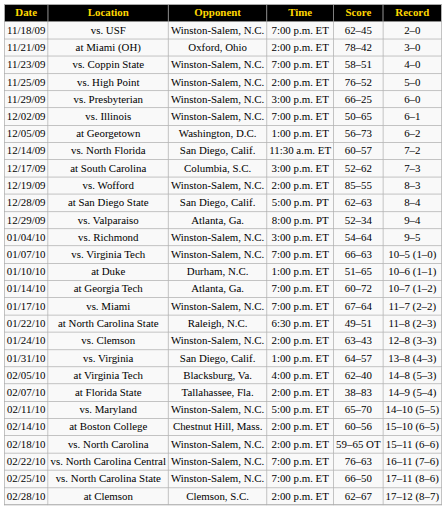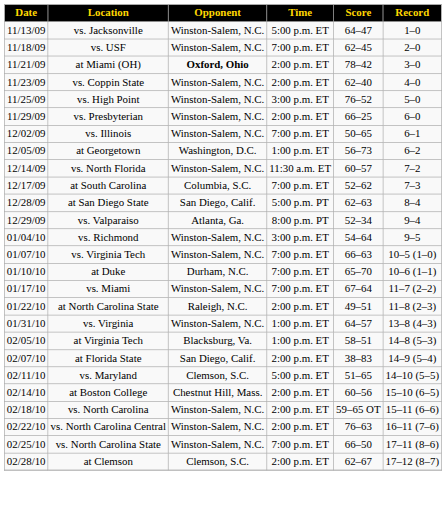 <table class="wikitable" style="text-align:center">
 <tr>
 <th style=" background:black;color:gold;">Date</th>
 <th style=" background:black;color:gold;">Location</th>
 <th style=" background:black;color:gold;">Opponent</th>
 <th style=" background:black;color:gold;">Time</th>
 <th style=" background:black;color:gold;">Score</th>
 <th style=" background:black;color:gold;">Record</th>
+</tr>
+<tr>
+<td>11/13/09</td>
+<td>vs. Jacksonville</td>
+<td>Winston-Salem, N.C.</td>
+<td>5:00 p.m. ET</td>
+<td>64–47</td>
+<td>1–0</td>
 </tr>
 <tr>
 <td>11/18/09</td>
 <td>vs. USF</td>
 <td>Winston-Salem, N.C.</td>
 <td>7:00 p.m. ET</td>
 <td>62–45</td>
 <td>2–0</td>
 </tr>
 <tr>
 <td>11/21/09</td>
 <td>at Miami (OH)</td>
-<td>Oxford, Ohio</td>
+<td><strong>Oxford, Ohio</strong></td>
 <td>2:00 p.m. ET</td>
 <td>78–42</td>
 <td>3–0</td>
 </tr>
 <tr>
 <td>11/23/09</td>
 <td>vs. Coppin State</td>
 <td>Winston-Salem, N.C.</td>
-<td>7:00 p.m. ET</td>
-<td>58–51</td>
+<td>2:00 p.m. ET</td>
+<td>62–40</td>
 <td>4–0</td>
 </tr>
 <tr>
 <td>11/25/09</td>
 <td>vs. High Point</td>
 <td>Winston-Salem, N.C.</td>
-<td>2:00 p.m. ET</td>
+<td>3:00 p.m. ET</td>
 <td>76–52</td>
 <td>5–0</td>
 </tr>
 <tr>
 <td>11/29/09</td>
 <td>vs. Presbyterian</td>
 <td>Winston-Salem, N.C.</td>
-<td>3:00 p.m. ET</td>
+<td>2:00 p.m. ET</td>
 <td>66–25</td>
 <td>6–0</td>
 </tr>
 <tr>
 <td>12/02/09</td>
 <td>vs. Illinois</td>
 <td>Winston-Salem, N.C.</td>
 <td>7:00 p.m. ET</td>
 <td>50–65</td>
 <td>6–1</td>
 </tr>
 <tr>
 <td>12/05/09</td>
 <td>at Georgetown</td>
 <td>Washington, D.C.</td>
 <td>1:00 p.m. ET</td>
 <td>56–73</td>
 <td>6–2</td>
 </tr>
 <tr>
 <td>12/14/09</td>
 <td>vs. North Florida</td>
-<td>San Diego, Calif.</td>
+<td>Winston-Salem, N.C.</td>
 <td>11:30 a.m. ET</td>
 <td>60–57</td>
 <td>7–2</td>
 </tr>
 <tr>
 <td>12/17/09</td>
 <td>at South Carolina</td>
 <td>Columbia, S.C.</td>
-<td>3:00 p.m. ET</td>
+<td>7:00 p.m. ET</td>
 <td>52–62</td>
 <td>7–3</td>
-</tr>
-<tr>
-<td>12/19/09</td>
-<td>vs. Wofford</td>
-<td>Winston-Salem, N.C.</td>
-<td>2:00 p.m. ET</td>
-<td>85–55</td>
-<td>8–3</td>
 </tr>
 <tr>
 <td>12/28/09</td>
 <td>at San Diego State</td>
 <td>San Diego, Calif.</td>
 <td>5:00 p.m. PT</td>
 <td>62–63</td>
 <td>8–4</td>
 </tr>
 <tr>
 <td>12/29/09</td>
 <td>vs. Valparaiso</td>
 <td>Atlanta, Ga.</td>
 <td>8:00 p.m. PT</td>
 <td>52–34</td>
 <td>9–4</td>
 </tr>
 <tr>
 <td>01/04/10</td>
 <td>vs. Richmond</td>
 <td>Winston-Salem, N.C.</td>
 <td>3:00 p.m. ET</td>
 <td>54–64</td>
 <td>9–5</td>
 </tr>
 <tr>
 <td>01/07/10</td>
 <td>vs. Virginia Tech</td>
 <td>Winston-Salem, N.C.</td>
 <td>7:00 p.m. ET</td>
 <td>66–63</td>
 <td>10–5 (1–0)</td>
 </tr>
 <tr>
 <td>01/10/10</td>
 <td>at Duke</td>
 <td>Durham, N.C.</td>
-<td>1:00 p.m. ET</td>
-<td>51–65</td>
+<td>7:00 p.m. ET</td>
+<td>65–70</td>
 <td>10–6 (1–1)</td>
-</tr>
-<tr>
-<td>01/14/10</td>
-<td>at Georgia Tech</td>
-<td>Atlanta, Ga.</td>
-<td>7:00 p.m. ET</td>
-<td>60–72</td>
-<td>10–7 (1–2)</td>
 </tr>
 <tr>
 <td>01/17/10</td>
 <td>vs. Miami</td>
 <td>Winston-Salem, N.C.</td>
 <td>7:00 p.m. ET</td>
 <td>67–64</td>
 <td>11–7 (2–2)</td>
 </tr>
 <tr>
 <td>01/22/10</td>
 <td>at North Carolina State</td>
 <td>Raleigh, N.C.</td>
-<td>6:30 p.m. ET</td>
+<td>2:00 p.m. ET</td>
 <td>49–51</td>
 <td>11–8 (2–3)</td>
 </tr>
 <tr>
-<td>01/24/10</td>
-<td>vs. Clemson</td>
-<td>Winston-Salem, N.C.</td>
-<td>2:00 p.m. ET</td>
-<td>63–43</td>
-<td>12–8 (3–3)</td>
-</tr>
-<tr>
 <td>01/31/10</td>
 <td>vs. Virginia</td>
-<td>San Diego, Calif.</td>
+<td>Winston-Salem, N.C.</td>
 <td>1:00 p.m. ET</td>
 <td>64–57</td>
 <td>13–8 (4–3)</td>
 </tr>
 <tr>
 <td>02/05/10</td>
 <td>at Virginia Tech</td>
 <td>Blacksburg, Va.</td>
-<td>4:00 p.m. ET</td>
-<td>62–40</td>
+<td>1:00 p.m. ET</td>
+<td>58–51</td>
 <td>14–8 (5–3)</td>
 </tr>
 <tr>
 <td>02/07/10</td>
 <td>at Florida State</td>
-<td>Tallahassee, Fla.</td>
+<td>San Diego, Calif.</td>
 <td>2:00 p.m. ET</td>
 <td>38–83</td>
 <td>14–9 (5–4)</td>
 </tr>
 <tr>
 <td>02/11/10</td>
 <td>vs. Maryland</td>
-<td>Winston-Salem, N.C.</td>
+<td>Clemson, S.C.</td>
 <td>5:00 p.m. ET</td>
-<td>65–70</td>
+<td>51–65</td>
 <td>14–10 (5–5)</td>
 </tr>
 <tr>
 <td>02/14/10</td>
 <td>at Boston College</td>
 <td>Chestnut Hill, Mass.</td>
 <td>2:00 p.m. ET</td>
 <td>60–56</td>
 <td>15–10 (6–5)</td>
 </tr>
 <tr>
 <td>02/18/10</td>
 <td>vs. North Carolina</td>
 <td>Winston-Salem, N.C.</td>
 <td>2:00 p.m. ET</td>
 <td>59–65 OT</td>
 <td>15–11 (6–6)</td>
 </tr>
 <tr>
 <td>02/22/10</td>
 <td>vs. North Carolina Central</td>
 <td>Winston-Salem, N.C.</td>
-<td>7:00 p.m. ET</td>
+<td>2:00 p.m. ET</td>
 <td>76–63</td>
 <td>16–11 (7–6)</td>
 </tr>
 <tr>
 <td>02/25/10</td>
 <td>vs. North Carolina State</td>
 <td>Winston-Salem, N.C.</td>
 <td>7:00 p.m. ET</td>
 <td>66–50</td>
 <td>17–11 (8–6)</td>
 </tr>
 <tr>
 <td>02/28/10</td>
 <td>at Clemson</td>
 <td>Clemson, S.C.</td>
 <td>2:00 p.m. ET</td>
 <td>62–67</td>
 <td>17–12 (8–7)</td>
 </tr>
 <tr>
 </tr>
 </table>
